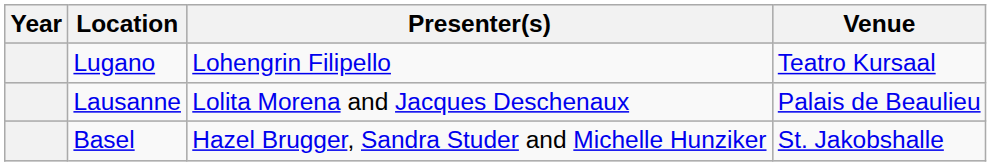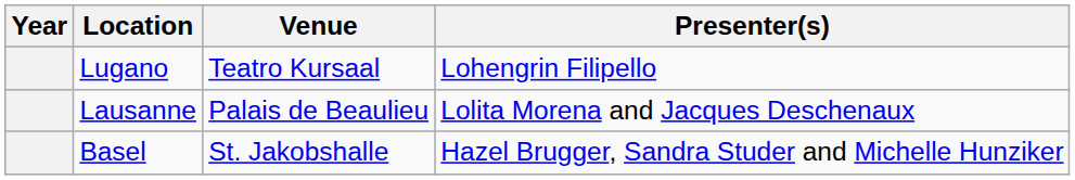 <table class="wikitable plainrowheaders">
 <tr>
 <th>Year</th>
 <th>Location</th>
+<th>Venue</th>
 <th>Presenter(s)</th>
-<th>Venue</th>
 </tr>
 <tr>
 <th scope="row"></th>
 <td><a href='#'>Lugano</a></td>
+<td><a href='#'>Teatro Kursaal</a></td>
 <td><a href='#'>Lohengrin Filipello</a></td>
-<td><a href='#'>Teatro Kursaal</a></td>
 </tr>
 <tr>
 <th scope="row"></th>
 <td><a href='#'>Lausanne</a></td>
+<td><a href='#'>Palais de Beaulieu</a></td>
 <td><a href='#'>Lolita Morena</a> and <a href='#'>Jacques Deschenaux</a></td>
-<td><a href='#'>Palais de Beaulieu</a></td>
 </tr>
 <tr>
 <th scope="row"></th>
 <td><a href='#'>Basel</a></td>
+<td><a href='#'>St. Jakobshalle</a></td>
 <td><a href='#'>Hazel Brugger</a>, <a href='#'>Sandra Studer</a>  and <a href='#'>Michelle Hunziker</a> </td>
-<td><a href='#'>St. Jakobshalle</a></td>
 </tr>
 </table>
